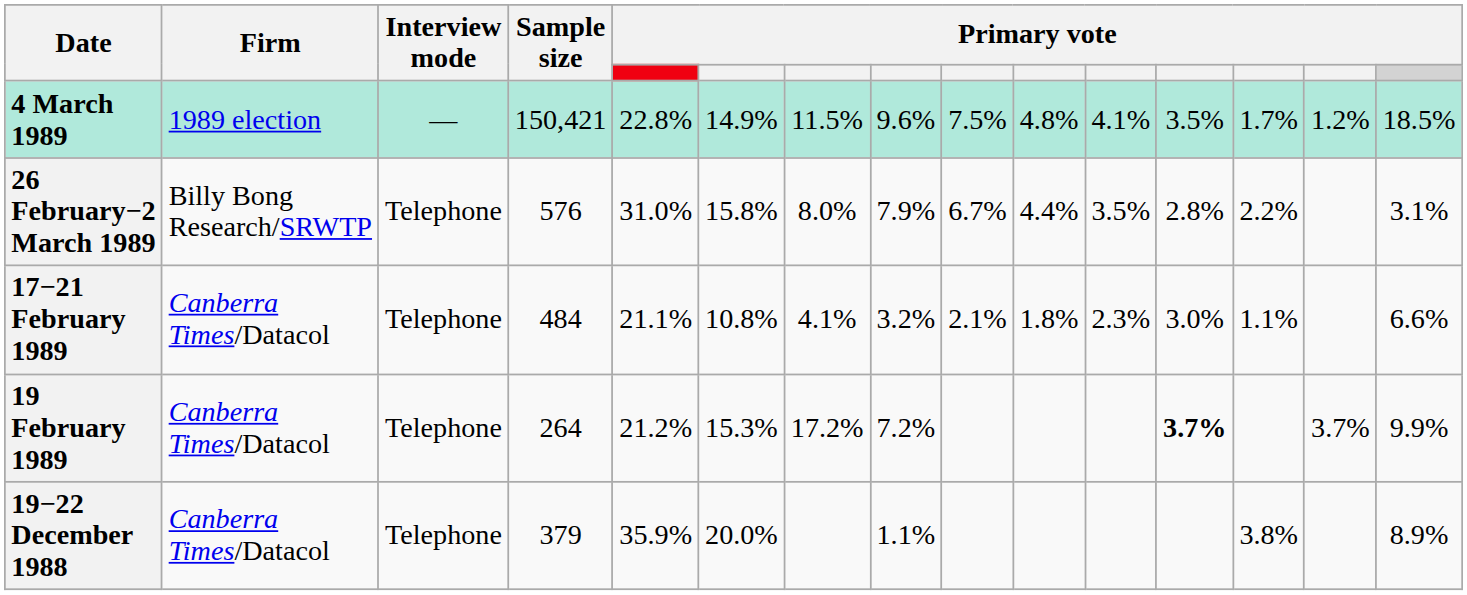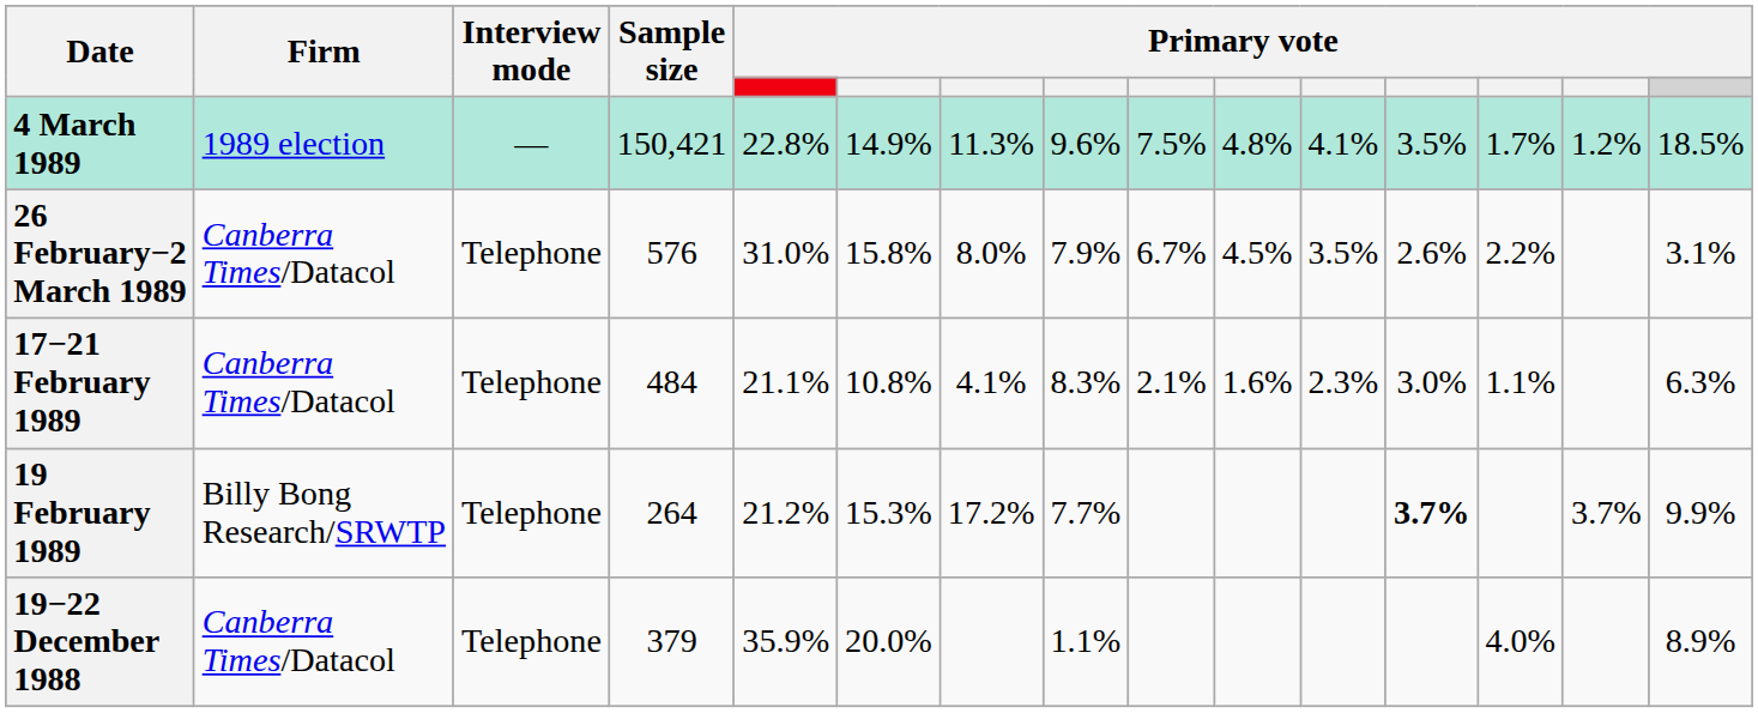 <table class="nowrap wikitable sortable tpl-blanktable" style=text-align:center;font-size:100%>
 <tr>
 <th rowspan=2>Date</th>
 <th rowspan=2>Firm</th>
 <th rowspan=2 class=unsortable>Interview<br>mode</th>
 <th rowspan=2 class=unsortable>Sample<br>size</th>
 <th colspan="13">Primary vote</th>
 </tr>
 <tr>
 <th class="unsortable" style="background:#F00011"></th>
 <th class="unsortable" style=background:></th>
 <th class="unsortable" style=background:></th>
 <th class="unsortable" style=background:></th>
 <th class="unsortable" style=background:></th>
 <th class="unsortable" style=background:></th>
 <th class="unsortable" style=background:></th>
 <th class="unsortable" style=background:></th>
 <th class="unsortable" style=background:></th>
 <th class="unsortable" style=background:></th>
 <th class=unsortable style=background:lightgray></th>
 </tr>
 <tr style=background:#b0e9db>
 <td style=text-align:left><strong>4 March 1989</strong></td>
 <td style=text-align:left><a href='#'>1989 election</a></td>
 <td>—</td>
 <td>150,421</td>
 <td>22.8%</td>
 <td>14.9%</td>
-<td>11.5%</td>
+<td>11.3%</td>
 <td>9.6%</td>
 <td>7.5%</td>
 <td>4.8%</td>
 <td>4.1%</td>
 <td>3.5%</td>
 <td>1.7%</td>
 <td>1.2%</td>
 <td>18.5%</td>
 </tr>
 <tr>
 <th style=text-align:left>26 February−2 March 1989</th>
-<td style=text-align:left>Billy Bong Research/<a href='#'>SRWTP</a></td>
+<td style=text-align:left><em><a href='#'>Canberra Times</a></em>/Datacol</td>
 <td>Telephone</td>
 <td>576</td>
 <td>31.0%</td>
 <td>15.8%</td>
 <td>8.0%</td>
 <td>7.9%</td>
 <td>6.7%</td>
-<td>4.4%</td>
+<td>4.5%</td>
 <td>3.5%</td>
-<td>2.8%</td>
+<td>2.6%</td>
 <td>2.2%</td>
 <td></td>
 <td>3.1%</td>
 </tr>
 <tr>
 <th style=text-align:left>17−21 February 1989</th>
 <td style=text-align:left><em><a href='#'>Canberra Times</a></em>/Datacol</td>
 <td>Telephone</td>
 <td>484</td>
 <td>21.1%</td>
 <td>10.8%</td>
 <td>4.1%</td>
-<td>3.2%</td>
+<td>8.3%</td>
 <td>2.1%</td>
-<td>1.8%</td>
+<td>1.6%</td>
 <td>2.3%</td>
 <td>3.0%</td>
 <td>1.1%</td>
 <td></td>
-<td>6.6%</td>
+<td>6.3%</td>
 </tr>
 <tr>
 <th style=text-align:left>19 February 1989</th>
-<td style=text-align:left><em><a href='#'>Canberra Times</a></em>/Datacol</td>
+<td style=text-align:left>Billy Bong Research/<a href='#'>SRWTP</a></td>
 <td>Telephone</td>
 <td>264</td>
 <td>21.2%</td>
 <td>15.3%</td>
 <td>17.2%</td>
-<td>7.2%</td>
+<td>7.7%</td>
 <td></td>
 <td></td>
 <td></td>
 <td><strong>3.7%</strong></td>
 <td></td>
 <td>3.7%</td>
 <td>9.9%</td>
 </tr>
 <tr>
 <th style=text-align:left>19−22 December 1988</th>
 <td style=text-align:left><em><a href='#'>Canberra Times</a></em>/Datacol</td>
 <td>Telephone</td>
 <td>379</td>
 <td>35.9%</td>
 <td>20.0%</td>
 <td></td>
 <td>1.1%</td>
 <td></td>
 <td></td>
 <td></td>
 <td></td>
-<td>3.8%</td>
+<td>4.0%</td>
 <td></td>
 <td>8.9%</td>
 </tr>
 </table>
